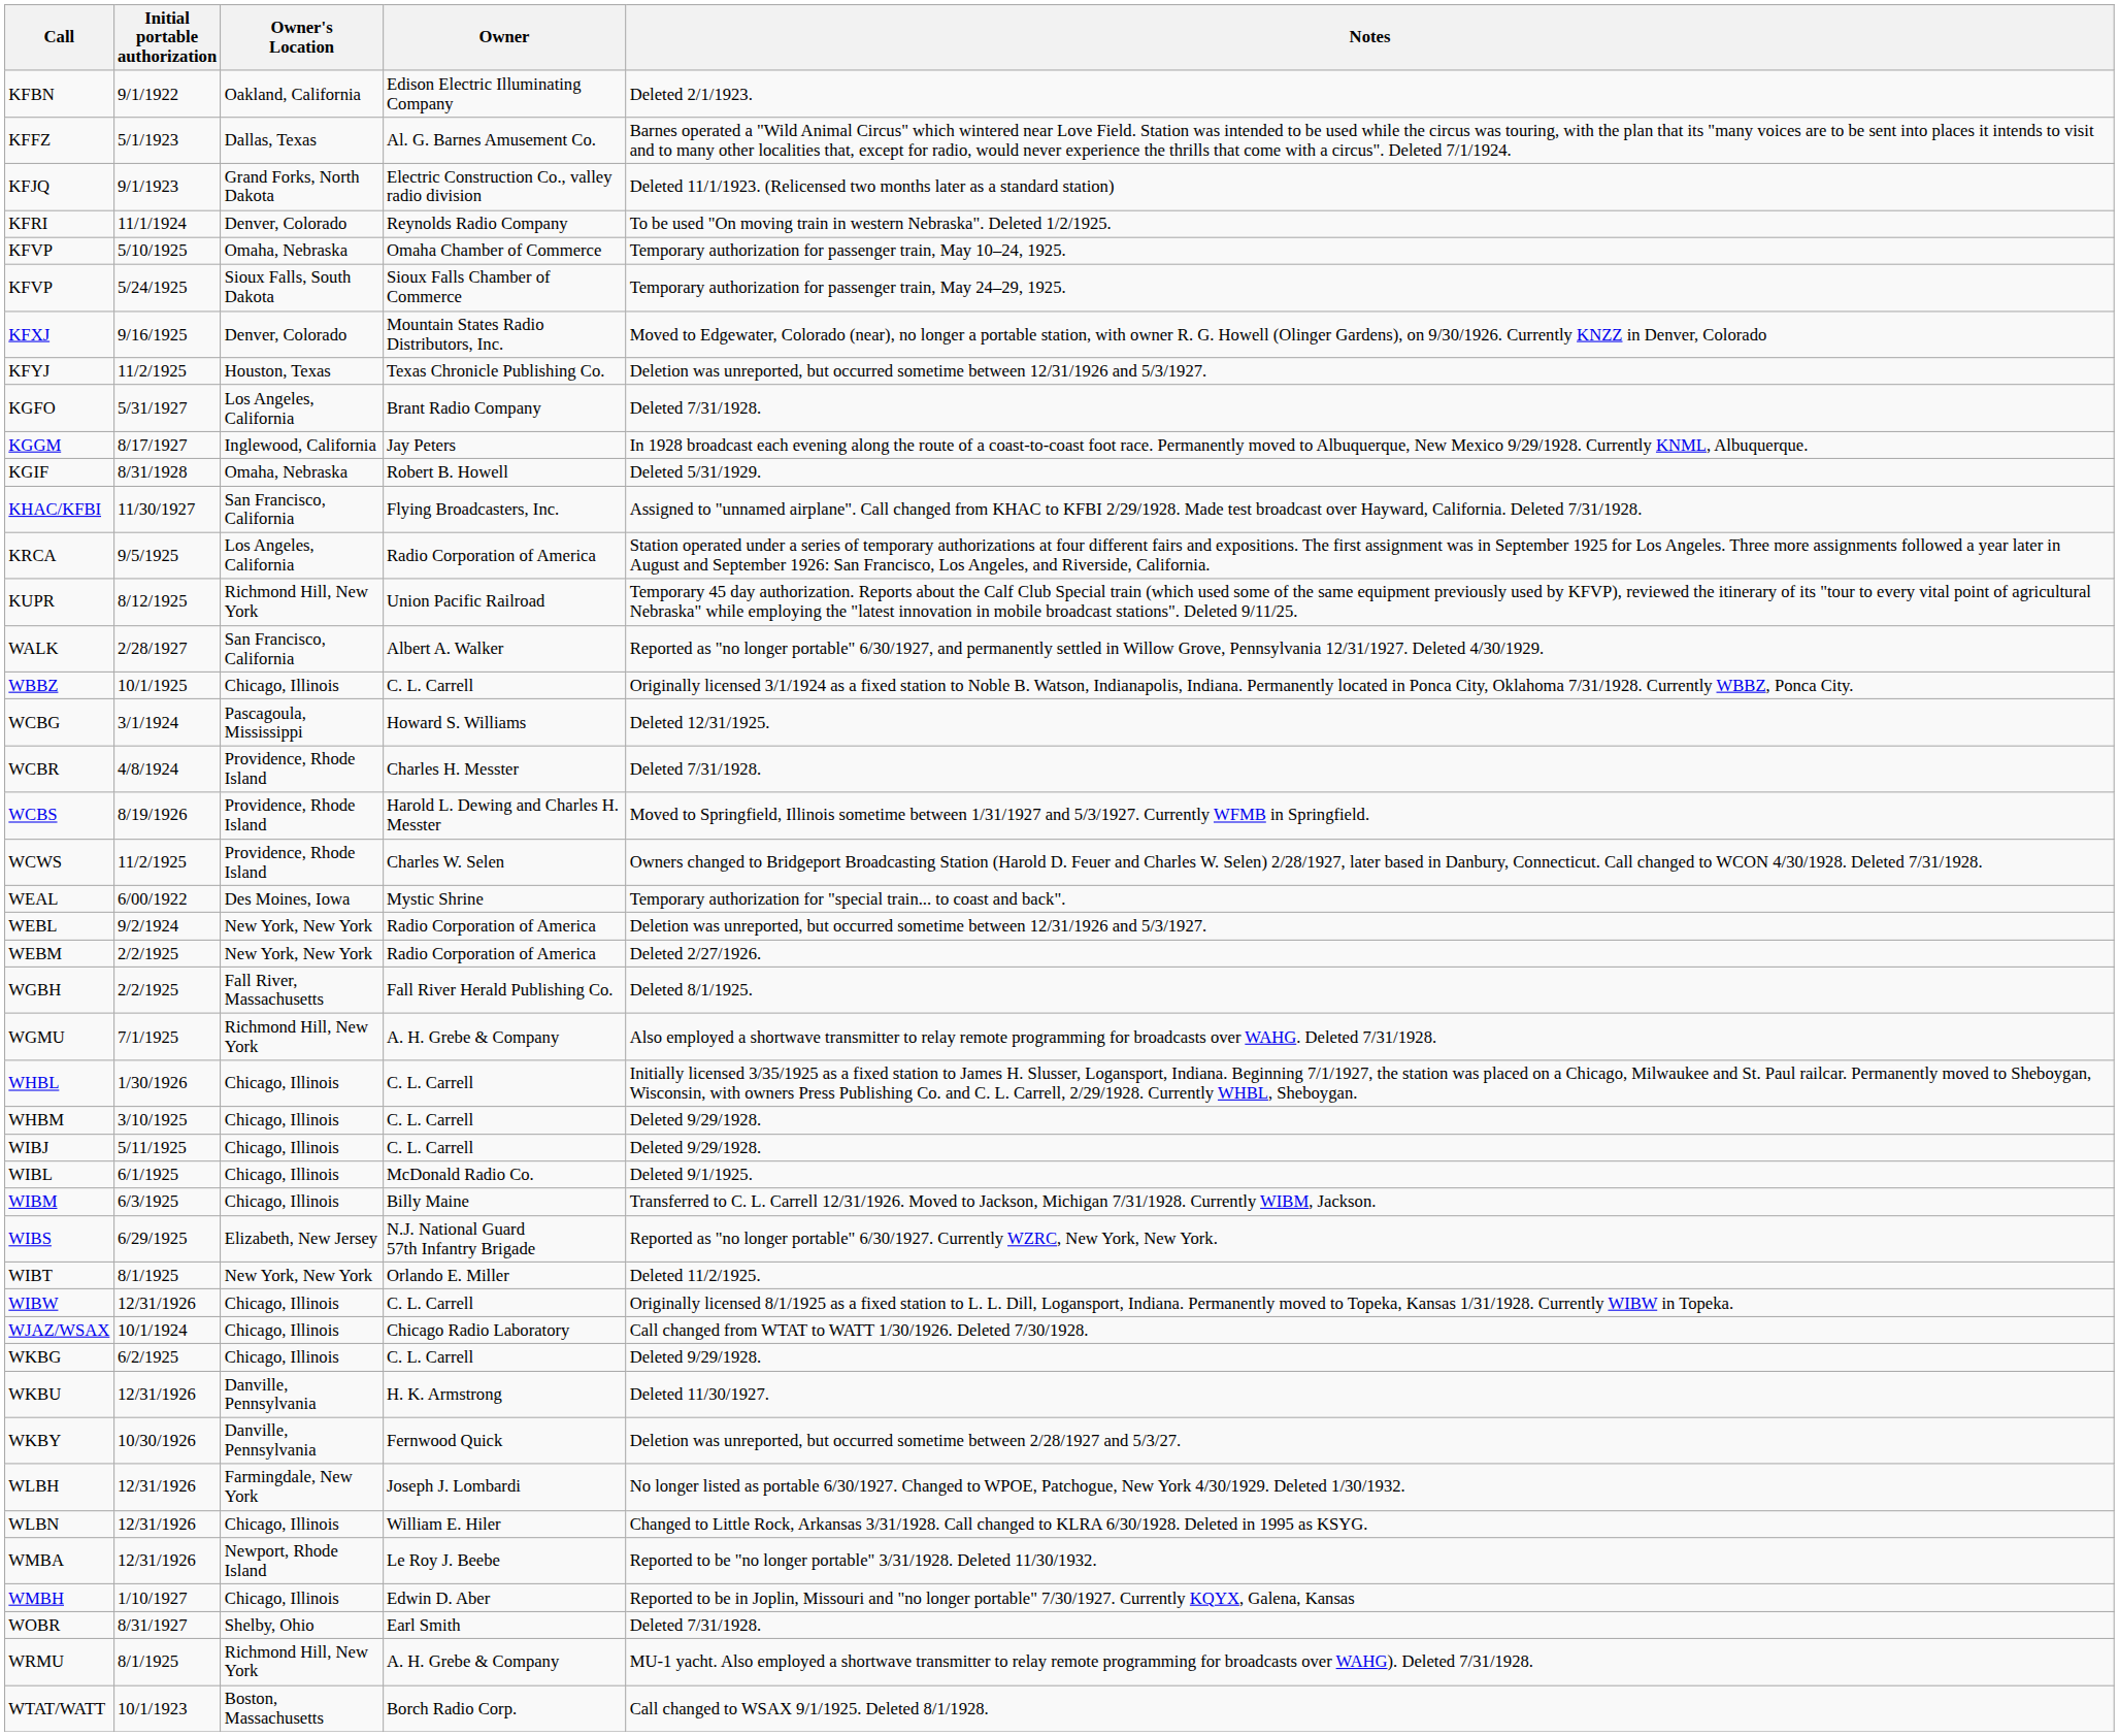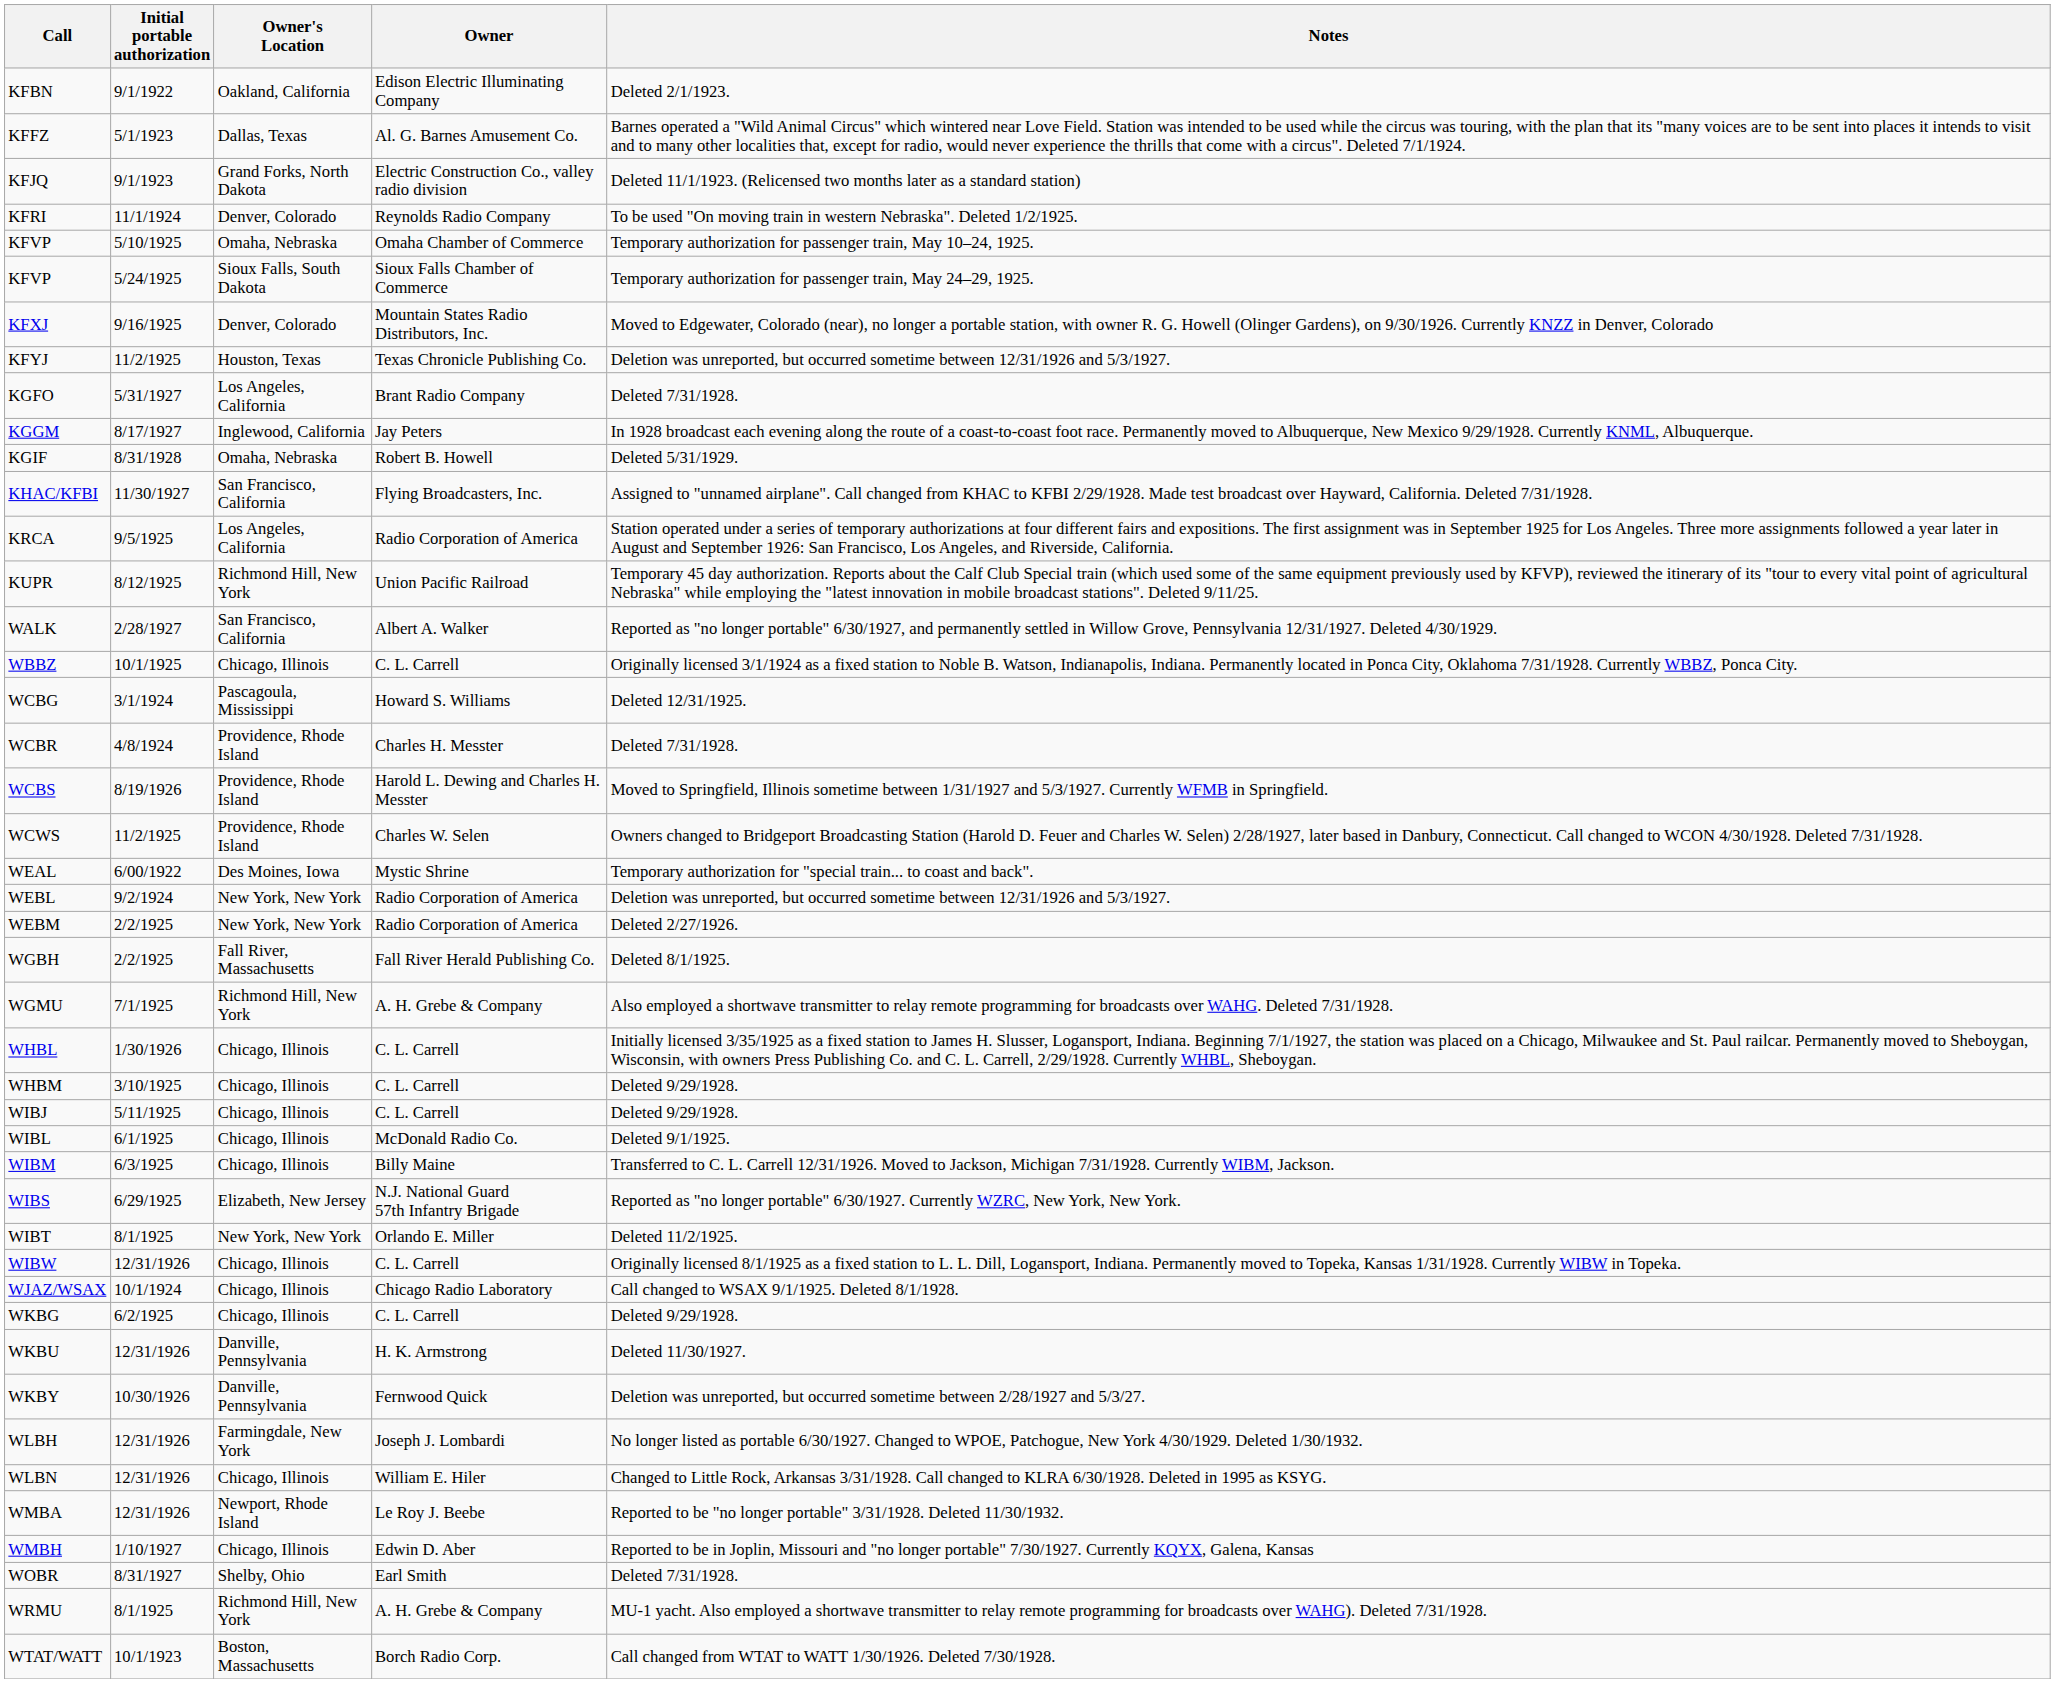 <table class="wikitable sortable">
 <tr>
 <th>Call</th>
 <th>Initial<br>portable<br>authorization</th>
 <th>Owner's<br>Location</th>
 <th>Owner</th>
 <th>Notes</th>
 </tr>
 <tr>
 <td>KFBN</td>
 <td>9/1/1922</td>
 <td>Oakland, California</td>
 <td>Edison Electric Illuminating Company</td>
 <td>Deleted 2/1/1923.</td>
 </tr>
 <tr>
 <td>KFFZ</td>
 <td>5/1/1923</td>
 <td>Dallas, Texas</td>
 <td>Al. G. Barnes Amusement Co.</td>
 <td>Barnes operated a "Wild Animal Circus" which wintered near Love Field. Station was intended to be used while the circus was touring, with the plan that its "many voices are to be sent into places it intends to visit and to many other localities that, except for radio, would never experience the thrills that come with a circus". Deleted 7/1/1924.</td>
 </tr>
 <tr>
 <td>KFJQ</td>
 <td>9/1/1923</td>
 <td>Grand Forks, North Dakota</td>
 <td>Electric Construction Co., valley radio division</td>
 <td>Deleted 11/1/1923. (Relicensed two months later as a standard station)</td>
 </tr>
 <tr>
 <td>KFRI</td>
 <td>11/1/1924</td>
 <td>Denver, Colorado</td>
 <td>Reynolds Radio Company</td>
 <td>To be used "On moving train in western Nebraska". Deleted 1/2/1925.</td>
 </tr>
 <tr>
 <td>KFVP</td>
 <td>5/10/1925</td>
 <td>Omaha, Nebraska</td>
 <td>Omaha Chamber of Commerce</td>
 <td>Temporary authorization for passenger train, May 10–24, 1925.</td>
 </tr>
 <tr>
 <td>KFVP</td>
 <td>5/24/1925</td>
 <td>Sioux Falls, South Dakota</td>
 <td>Sioux Falls Chamber of Commerce</td>
 <td>Temporary authorization for passenger train, May 24–29, 1925.</td>
 </tr>
 <tr>
 <td><a href='#'>KFXJ</a></td>
 <td>9/16/1925</td>
 <td>Denver, Colorado</td>
 <td>Mountain States Radio Distributors, Inc.</td>
 <td>Moved to Edgewater, Colorado (near), no longer a portable station, with owner R. G. Howell (Olinger Gardens), on 9/30/1926. Currently <a href='#'>KNZZ</a> in Denver, Colorado</td>
 </tr>
 <tr>
 <td>KFYJ</td>
 <td>11/2/1925</td>
 <td>Houston, Texas</td>
 <td>Texas Chronicle Publishing Co.</td>
 <td>Deletion was unreported, but occurred sometime between 12/31/1926 and 5/3/1927.</td>
 </tr>
 <tr>
 <td>KGFO</td>
 <td>5/31/1927</td>
 <td>Los Angeles, California</td>
 <td>Brant Radio Company</td>
 <td>Deleted 7/31/1928.</td>
 </tr>
 <tr>
 <td><a href='#'>KGGM</a></td>
 <td>8/17/1927</td>
 <td>Inglewood, California</td>
 <td>Jay Peters</td>
 <td>In 1928 broadcast each evening along the route of a coast-to-coast foot race. Permanently moved to Albuquerque, New Mexico 9/29/1928. Currently <a href='#'>KNML</a>, Albuquerque.</td>
 </tr>
 <tr>
 <td>KGIF</td>
 <td>8/31/1928</td>
 <td>Omaha, Nebraska</td>
 <td>Robert B. Howell</td>
 <td>Deleted 5/31/1929.</td>
 </tr>
 <tr>
 <td><a href='#'>KHAC/KFBI</a></td>
 <td>11/30/1927</td>
 <td>San Francisco, California</td>
 <td>Flying Broadcasters, Inc.</td>
 <td>Assigned to "unnamed airplane". Call changed from KHAC to KFBI 2/29/1928. Made test broadcast over Hayward, California. Deleted 7/31/1928.</td>
 </tr>
 <tr>
 <td>KRCA</td>
 <td>9/5/1925</td>
 <td>Los Angeles, California</td>
 <td>Radio Corporation of America</td>
 <td>Station operated under a series of temporary authorizations at four different fairs and expositions. The first assignment was in September 1925 for Los Angeles. Three more assignments followed a year later in August and September 1926: San Francisco, Los Angeles, and Riverside, California.</td>
 </tr>
 <tr>
 <td>KUPR</td>
 <td>8/12/1925</td>
 <td>Richmond Hill, New York</td>
 <td>Union Pacific Railroad</td>
 <td>Temporary 45 day authorization. Reports about the Calf Club Special train (which used some of the same equipment previously used by KFVP), reviewed the itinerary of its "tour to every vital point of agricultural Nebraska" while employing the "latest innovation in mobile broadcast stations". Deleted 9/11/25.</td>
 </tr>
 <tr>
 <td>WALK</td>
 <td>2/28/1927</td>
 <td>San Francisco, California</td>
 <td>Albert A. Walker</td>
 <td>Reported as "no longer portable" 6/30/1927, and permanently settled in Willow Grove, Pennsylvania 12/31/1927. Deleted 4/30/1929.</td>
 </tr>
 <tr>
 <td><a href='#'>WBBZ</a></td>
 <td>10/1/1925</td>
 <td>Chicago, Illinois</td>
 <td>C. L. Carrell</td>
 <td>Originally licensed 3/1/1924 as a fixed station to Noble B. Watson, Indianapolis, Indiana. Permanently located in Ponca City, Oklahoma 7/31/1928. Currently <a href='#'>WBBZ</a>, Ponca City.</td>
 </tr>
 <tr>
 <td>WCBG</td>
 <td>3/1/1924</td>
 <td>Pascagoula, Mississippi</td>
 <td>Howard S. Williams</td>
 <td>Deleted 12/31/1925.</td>
 </tr>
 <tr>
 <td>WCBR</td>
 <td>4/8/1924</td>
 <td>Providence, Rhode Island</td>
 <td>Charles H. Messter</td>
 <td>Deleted 7/31/1928.</td>
 </tr>
 <tr>
 <td><a href='#'>WCBS</a></td>
 <td>8/19/1926</td>
 <td>Providence, Rhode Island</td>
 <td>Harold L. Dewing and Charles H. Messter</td>
 <td>Moved to Springfield, Illinois sometime between 1/31/1927 and 5/3/1927. Currently <a href='#'>WFMB</a> in Springfield.</td>
 </tr>
 <tr>
 <td>WCWS</td>
 <td>11/2/1925</td>
 <td>Providence, Rhode Island</td>
 <td>Charles W. Selen</td>
 <td>Owners changed to Bridgeport Broadcasting Station (Harold D. Feuer and Charles W. Selen) 2/28/1927, later based in Danbury, Connecticut. Call changed to WCON 4/30/1928. Deleted 7/31/1928.</td>
 </tr>
 <tr>
 <td>WEAL</td>
 <td>6/00/1922</td>
 <td>Des Moines, Iowa</td>
 <td>Mystic Shrine</td>
 <td>Temporary authorization for "special train... to coast and back".</td>
 </tr>
 <tr>
 <td>WEBL</td>
 <td>9/2/1924</td>
 <td>New York, New York</td>
 <td>Radio Corporation of America</td>
 <td>Deletion was unreported, but occurred sometime between 12/31/1926 and 5/3/1927.</td>
 </tr>
 <tr>
 <td>WEBM</td>
 <td>2/2/1925</td>
 <td>New York, New York</td>
 <td>Radio Corporation of America</td>
 <td>Deleted 2/27/1926.</td>
 </tr>
 <tr>
 <td>WGBH</td>
 <td>2/2/1925</td>
 <td>Fall River, Massachusetts</td>
 <td>Fall River Herald Publishing Co.</td>
 <td>Deleted 8/1/1925.</td>
 </tr>
 <tr>
 <td>WGMU</td>
 <td>7/1/1925</td>
 <td>Richmond Hill, New York</td>
 <td>A. H. Grebe & Company</td>
 <td>Also employed a shortwave transmitter to relay remote programming for broadcasts over <a href='#'>WAHG</a>. Deleted 7/31/1928.</td>
 </tr>
 <tr>
 <td><a href='#'>WHBL</a></td>
 <td>1/30/1926</td>
 <td>Chicago, Illinois</td>
 <td>C. L. Carrell</td>
 <td>Initially licensed 3/35/1925 as a fixed station to James H. Slusser, Logansport, Indiana. Beginning 7/1/1927, the station was placed on a Chicago, Milwaukee and St. Paul railcar. Permanently moved to Sheboygan, Wisconsin, with owners Press Publishing Co. and C. L. Carrell, 2/29/1928. Currently <a href='#'>WHBL</a>, Sheboygan.</td>
 </tr>
 <tr>
 <td>WHBM</td>
 <td>3/10/1925</td>
 <td>Chicago, Illinois</td>
 <td>C. L. Carrell</td>
 <td>Deleted 9/29/1928.</td>
 </tr>
 <tr>
 <td>WIBJ</td>
 <td>5/11/1925</td>
 <td>Chicago, Illinois</td>
 <td>C. L. Carrell</td>
 <td>Deleted 9/29/1928.</td>
 </tr>
 <tr>
 <td>WIBL</td>
 <td>6/1/1925</td>
 <td>Chicago, Illinois</td>
 <td>McDonald Radio Co.</td>
 <td>Deleted 9/1/1925.</td>
 </tr>
 <tr>
 <td><a href='#'>WIBM</a></td>
 <td>6/3/1925</td>
 <td>Chicago, Illinois</td>
 <td>Billy Maine</td>
 <td>Transferred to C. L. Carrell 12/31/1926. Moved to Jackson, Michigan 7/31/1928. Currently <a href='#'>WIBM</a>, Jackson.</td>
 </tr>
 <tr>
 <td><a href='#'>WIBS</a></td>
 <td>6/29/1925</td>
 <td>Elizabeth, New Jersey</td>
 <td>N.J. National Guard<br>57th Infantry Brigade</td>
 <td>Reported as "no longer portable" 6/30/1927. Currently <a href='#'>WZRC</a>, New York, New York.</td>
 </tr>
 <tr>
 <td>WIBT</td>
 <td>8/1/1925</td>
 <td>New York, New York</td>
 <td>Orlando E. Miller</td>
 <td>Deleted 11/2/1925.</td>
 </tr>
 <tr>
 <td><a href='#'>WIBW</a></td>
 <td>12/31/1926</td>
 <td>Chicago, Illinois</td>
 <td>C. L. Carrell</td>
 <td>Originally licensed 8/1/1925 as a fixed station to L. L. Dill, Logansport, Indiana. Permanently moved to Topeka, Kansas 1/31/1928. Currently <a href='#'>WIBW</a> in Topeka.</td>
 </tr>
 <tr>
 <td><a href='#'>WJAZ/WSAX</a></td>
 <td>10/1/1924</td>
 <td>Chicago, Illinois</td>
 <td>Chicago Radio Laboratory</td>
-<td>Call changed from WTAT to WATT 1/30/1926. Deleted 7/30/1928.</td>
+<td>Call changed to WSAX 9/1/1925. Deleted 8/1/1928.</td>
 </tr>
 <tr>
 <td>WKBG</td>
 <td>6/2/1925</td>
 <td>Chicago, Illinois</td>
 <td>C. L. Carrell</td>
 <td>Deleted 9/29/1928.</td>
 </tr>
 <tr>
 <td>WKBU</td>
 <td>12/31/1926</td>
 <td>Danville, Pennsylvania</td>
 <td>H. K. Armstrong</td>
 <td>Deleted 11/30/1927.</td>
 </tr>
 <tr>
 <td>WKBY</td>
 <td>10/30/1926</td>
 <td>Danville, Pennsylvania</td>
 <td>Fernwood Quick</td>
 <td>Deletion was unreported, but occurred sometime between 2/28/1927 and 5/3/27.</td>
 </tr>
 <tr>
 <td>WLBH</td>
 <td>12/31/1926</td>
 <td>Farmingdale, New York</td>
 <td>Joseph J. Lombardi</td>
 <td>No longer listed as portable 6/30/1927. Changed to WPOE, Patchogue, New York 4/30/1929. Deleted 1/30/1932.</td>
 </tr>
 <tr>
 <td>WLBN</td>
 <td>12/31/1926</td>
 <td>Chicago, Illinois</td>
 <td>William E. Hiler</td>
 <td>Changed to Little Rock, Arkansas 3/31/1928. Call changed to KLRA 6/30/1928. Deleted in 1995 as KSYG.</td>
 </tr>
 <tr>
 <td>WMBA</td>
 <td>12/31/1926</td>
 <td>Newport, Rhode Island</td>
 <td>Le Roy J. Beebe</td>
 <td>Reported to be "no longer portable" 3/31/1928. Deleted 11/30/1932.</td>
 </tr>
 <tr>
 <td><a href='#'>WMBH</a></td>
 <td>1/10/1927</td>
 <td>Chicago, Illinois</td>
 <td>Edwin D. Aber</td>
 <td>Reported to be in Joplin, Missouri and "no longer portable" 7/30/1927. Currently <a href='#'>KQYX</a>, Galena, Kansas</td>
 </tr>
 <tr>
 <td>WOBR</td>
 <td>8/31/1927</td>
 <td>Shelby, Ohio</td>
 <td>Earl Smith</td>
 <td>Deleted 7/31/1928.</td>
 </tr>
 <tr>
 <td>WRMU</td>
 <td>8/1/1925</td>
 <td>Richmond Hill, New York</td>
 <td>A. H. Grebe & Company</td>
 <td>MU-1 yacht. Also employed a shortwave transmitter to relay remote programming for broadcasts over <a href='#'>WAHG</a>). Deleted 7/31/1928.</td>
 </tr>
 <tr>
 <td>WTAT/WATT</td>
 <td>10/1/1923</td>
 <td>Boston, Massachusetts</td>
 <td>Borch Radio Corp.</td>
-<td>Call changed to WSAX 9/1/1925. Deleted 8/1/1928.</td>
+<td>Call changed from WTAT to WATT 1/30/1926. Deleted 7/30/1928.</td>
 </tr>
 </table>
